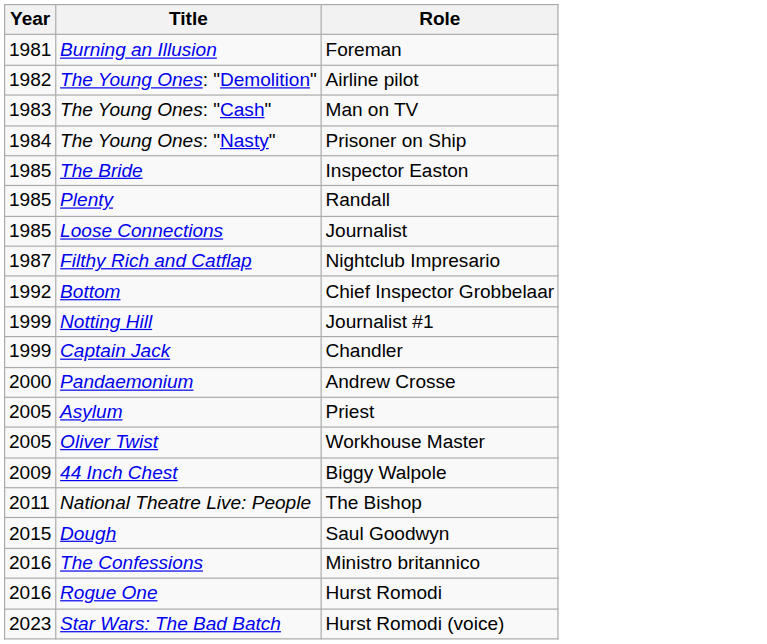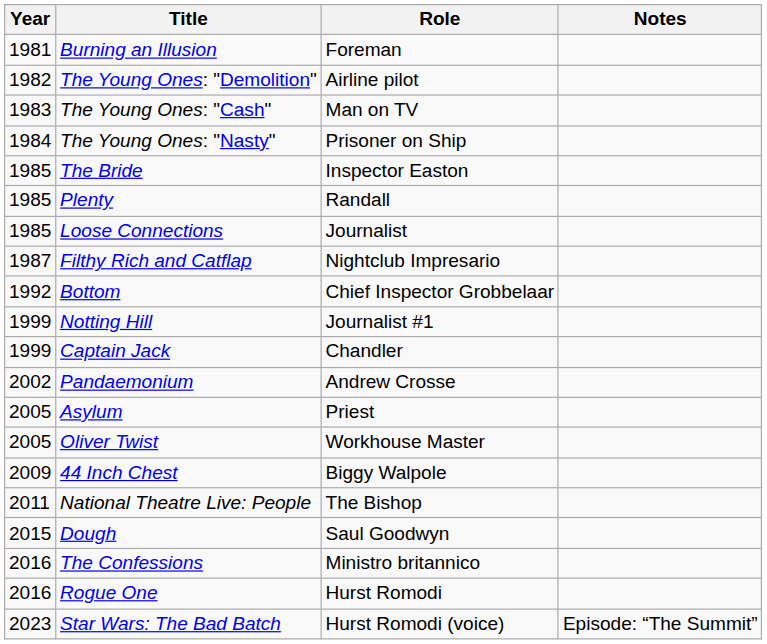 <table class="wikitable">
 <tr>
 <th>Year</th>
 <th>Title</th>
 <th>Role</th>
+<th>Notes</th>
 </tr>
 <tr>
 <td>1981</td>
 <td><em><a href='#'>Burning an Illusion</a></em></td>
 <td>Foreman</td>
+<td></td>
 </tr>
 <tr>
 <td>1982</td>
 <td><em><a href='#'>The Young Ones</a></em>: "<a href='#'>Demolition</a>"</td>
 <td>Airline pilot</td>
+<td></td>
 </tr>
 <tr>
 <td>1983</td>
 <td><em>The Young Ones</em>: "<a href='#'>Cash</a>"</td>
 <td>Man on TV</td>
+<td></td>
 </tr>
 <tr>
 <td>1984</td>
 <td><em>The Young Ones</em>: "<a href='#'>Nasty</a>"</td>
 <td>Prisoner on Ship</td>
+<td></td>
 </tr>
 <tr>
 <td>1985</td>
 <td><em><a href='#'>The Bride</a></em></td>
 <td>Inspector Easton</td>
+<td></td>
 </tr>
 <tr>
 <td>1985</td>
 <td><em><a href='#'>Plenty</a></em></td>
 <td>Randall</td>
+<td></td>
 </tr>
 <tr>
 <td>1985</td>
 <td><em><a href='#'>Loose Connections</a></em></td>
 <td>Journalist</td>
+<td></td>
 </tr>
 <tr>
 <td>1987</td>
 <td><em><a href='#'>Filthy Rich and Catflap</a></em></td>
 <td>Nightclub Impresario</td>
+<td></td>
 </tr>
 <tr>
 <td>1992</td>
 <td><em><a href='#'>Bottom</a></em></td>
 <td>Chief Inspector Grobbelaar</td>
+<td></td>
 </tr>
 <tr>
 <td>1999</td>
 <td><em><a href='#'>Notting Hill</a></em></td>
 <td>Journalist #1</td>
+<td></td>
 </tr>
 <tr>
 <td>1999</td>
 <td><em><a href='#'>Captain Jack</a></em></td>
 <td>Chandler</td>
+<td></td>
 </tr>
 <tr>
-<td>2000</td>
+<td>2002</td>
 <td><em><a href='#'>Pandaemonium</a></em></td>
 <td>Andrew Crosse</td>
+<td></td>
 </tr>
 <tr>
 <td>2005</td>
 <td><em><a href='#'>Asylum</a></em></td>
 <td>Priest</td>
+<td></td>
 </tr>
 <tr>
 <td>2005</td>
 <td><em><a href='#'>Oliver Twist</a></em></td>
 <td>Workhouse Master</td>
+<td></td>
 </tr>
 <tr>
 <td>2009</td>
 <td><em><a href='#'>44 Inch Chest</a></em></td>
 <td>Biggy Walpole</td>
+<td></td>
 </tr>
 <tr>
 <td>2011</td>
 <td><em>National Theatre Live: People</em></td>
 <td>The Bishop</td>
+<td></td>
 </tr>
 <tr>
 <td>2015</td>
 <td><em><a href='#'>Dough</a></em></td>
 <td>Saul Goodwyn</td>
+<td></td>
 </tr>
 <tr>
 <td>2016</td>
 <td><em><a href='#'>The Confessions</a></em></td>
 <td>Ministro britannico</td>
+<td></td>
 </tr>
 <tr>
 <td>2016</td>
 <td><em><a href='#'>Rogue One</a></em></td>
 <td>Hurst Romodi</td>
+<td></td>
 </tr>
 <tr>
 <td>2023</td>
 <td><em><a href='#'>Star Wars: The Bad Batch</a></em></td>
 <td>Hurst Romodi (voice)</td>
+<td>Episode: “The Summit”</td>
 </tr>
 </table>
